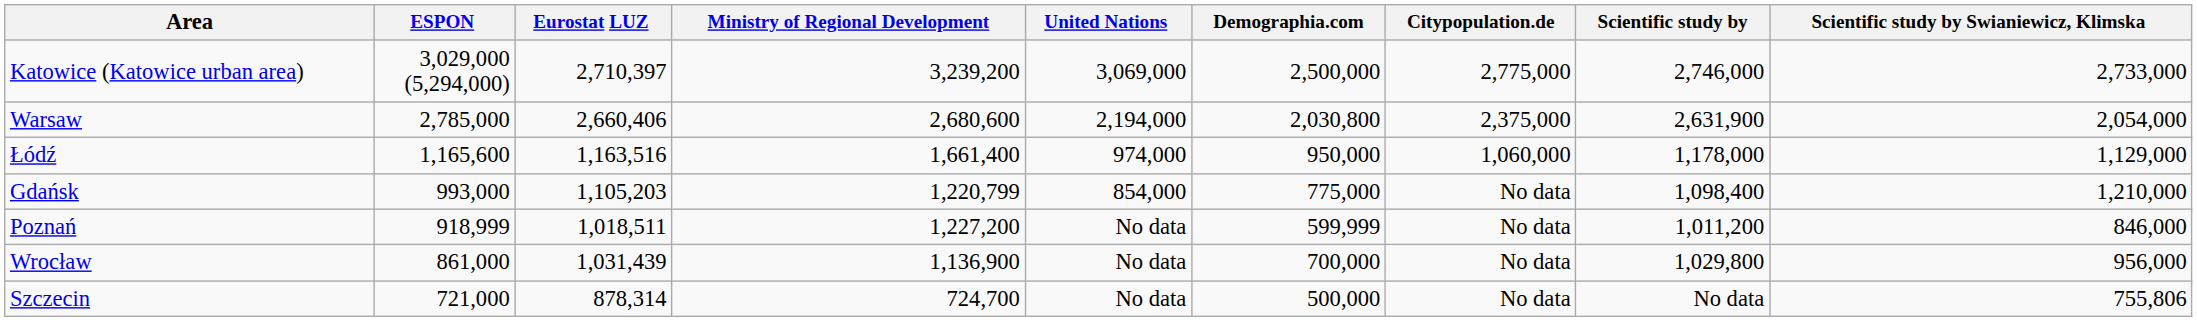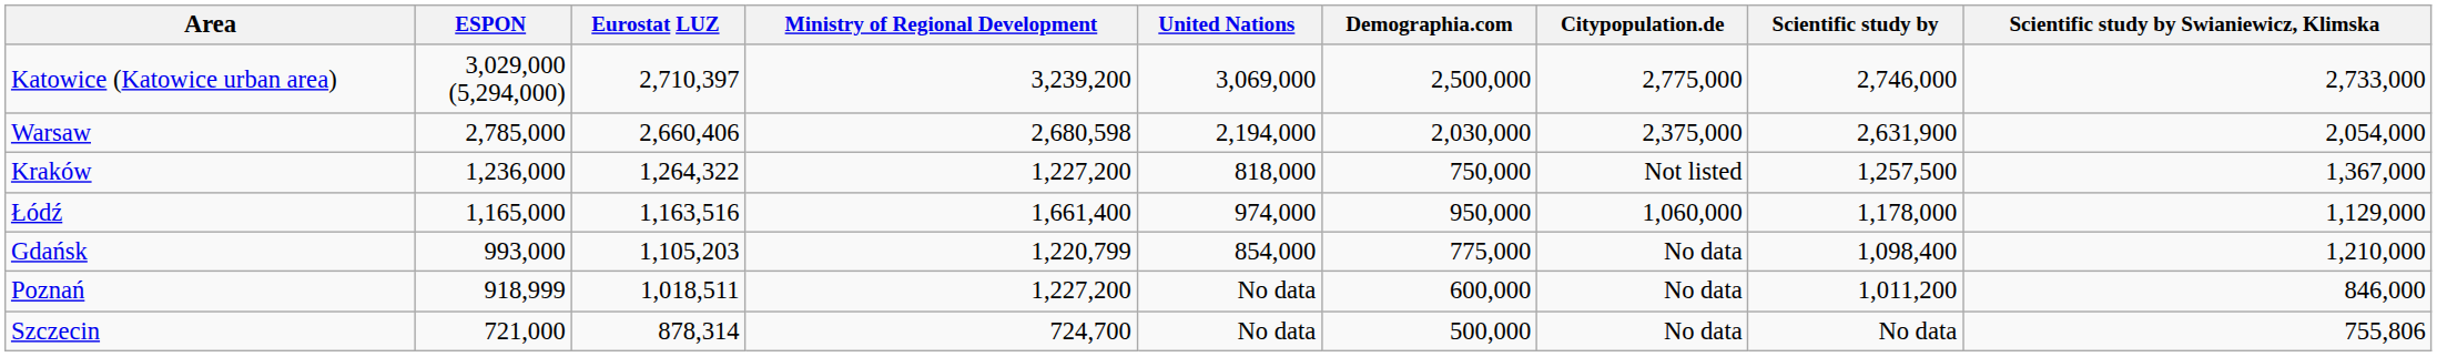 <table class="wikitable sortable mw-collapsible mw-collapsed" width="98%">
 <tr>
 <th>Area</th>
 <th style="font-size:85%"><a href='#'>ESPON</a> </th>
 <th style="font-size:85%"><a href='#'>Eurostat</a> <a href='#'>LUZ</a> </th>
 <th style="font-size:85%"><a href='#'>Ministry of Regional Development</a></th>
 <th style="font-size:85%"><a href='#'>United Nations</a> </th>
 <th style="font-size:85%">Demographia.com</th>
 <th style="font-size:85%">Citypopulation.de</th>
 <th style="font-size:85%">Scientific study by </th>
 <th style="font-size:85%">Scientific study by Swianiewicz, Klimska </th>
 </tr>
 <tr>
 <td><a href='#'>Katowice</a> (<a href='#'>Katowice urban area</a>)</td>
 <td align="right">3,029,000<br>(5,294,000)</td>
 <td align="right">2,710,397</td>
 <td align="right">3,239,200</td>
 <td align="right">3,069,000</td>
 <td align="right">2,500,000</td>
 <td align="right">2,775,000</td>
 <td align="right">2,746,000</td>
 <td align="right">2,733,000</td>
 </tr>
 <tr>
 <td><a href='#'>Warsaw</a></td>
 <td align="right">2,785,000</td>
 <td align="right">2,660,406</td>
-<td align="right">2,680,600</td>
+<td align="right">2,680,598</td>
 <td align="right">2,194,000</td>
-<td align="right">2,030,800</td>
+<td align="right">2,030,000</td>
 <td align="right">2,375,000</td>
 <td align="right">2,631,900</td>
 <td align="right">2,054,000</td>
 </tr>
 <tr>
+<td><a href='#'>Kraków</a></td>
+<td align="right">1,236,000</td>
+<td align="right">1,264,322</td>
+<td align="right">1,227,200</td>
+<td align="right">818,000</td>
+<td align="right">750,000</td>
+<td align="right">Not listed</td>
+<td align="right">1,257,500</td>
+<td align="right">1,367,000</td>
+</tr>
+<tr>
 <td><a href='#'>Łódź</a></td>
-<td align="right">1,165,600</td>
+<td align="right">1,165,000</td>
 <td align="right">1,163,516</td>
 <td align="right">1,661,400</td>
 <td align="right">974,000</td>
 <td align="right">950,000</td>
 <td align="right">1,060,000</td>
 <td align="right">1,178,000</td>
 <td align="right">1,129,000</td>
 </tr>
 <tr>
 <td><a href='#'>Gdańsk</a></td>
 <td align="right">993,000</td>
 <td align="right">1,105,203</td>
 <td align="right">1,220,799</td>
 <td align="right">854,000</td>
 <td align="right">775,000</td>
 <td align="right">No data</td>
 <td align="right">1,098,400</td>
 <td align="right">1,210,000</td>
 </tr>
 <tr>
 <td><a href='#'>Poznań</a></td>
 <td align="right">918,999</td>
 <td align="right">1,018,511</td>
 <td align="right">1,227,200</td>
 <td align="right">No data</td>
-<td align="right">599,999</td>
+<td align="right">600,000</td>
 <td align="right">No data</td>
 <td align="right">1,011,200</td>
 <td align="right">846,000</td>
-</tr>
-<tr>
-<td><a href='#'>Wrocław</a></td>
-<td align="right">861,000</td>
-<td align="right">1,031,439</td>
-<td align="right">1,136,900</td>
-<td align="right">No data</td>
-<td align="right">700,000</td>
-<td align="right">No data</td>
-<td align="right">1,029,800</td>
-<td align="right">956,000</td>
 </tr>
 <tr>
 <td><a href='#'>Szczecin</a></td>
 <td align="right">721,000</td>
 <td align="right">878,314</td>
 <td align="right">724,700</td>
 <td align="right">No data</td>
 <td align="right">500,000</td>
 <td align="right">No data</td>
 <td align="right">No data</td>
 <td align="right">755,806</td>
 </tr>
 </table>
